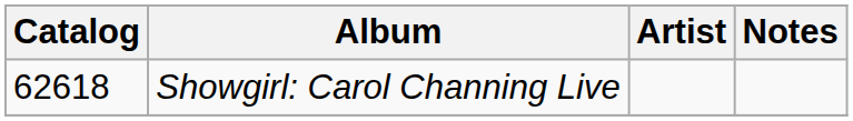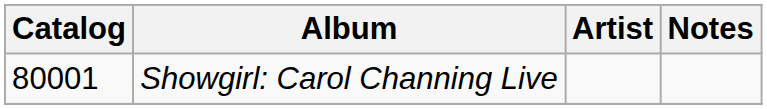 <table class="wikitable sortable">
 <tr>
 <th>Catalog</th>
 <th>Album</th>
 <th>Artist</th>
 <th>Notes</th>
 </tr>
 <tr>
-<td>62618</td>
+<td>80001</td>
 <td><em>Showgirl: Carol Channing Live</em></td>
 <td></td>
 <td></td>
 </tr>
 <tr>
 </tr>
 </table>
